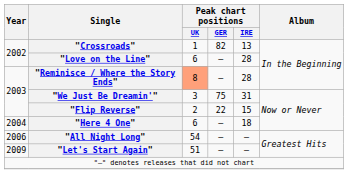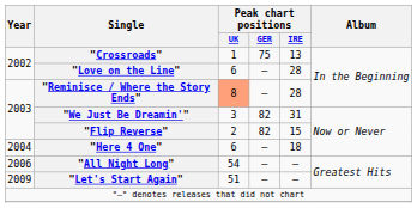 <table class="wikitable plainrowheaders" style="text-align:center;">
 <tr>
 <th rowspan="2">Year</th>
 <th rowspan="2" style="width:18em;">Single</th>
 <th colspan="3">Peak chart<br>positions</th>
 <th rowspan="2">Album</th>
 </tr>
 <tr style="font-size:smaller;">
 <th width="35"><a href='#'>UK</a><br></th>
 <th width="35"><a href='#'>GER</a><br></th>
 <th width="35"><a href='#'>IRE</a><br></th>
 </tr>
 <tr>
 <td rowspan="2">2002</td>
 <th scope="row">"<a href='#'>Crossroads</a>"</th>
 <td>1</td>
-<td>82</td>
+<td>75</td>
 <td>13</td>
 <td align="left" rowspan="3"><em>In the Beginning</em></td>
 </tr>
 <tr>
 <th scope="row">"<a href='#'>Love on the Line</a>"</th>
 <td>6</td>
 <td>—</td>
 <td>28</td>
 </tr>
 <tr>
 <td rowspan="3">2003</td>
 <th scope="row">"<a href='#'>Reminisce / Where the Story Ends</a>"</th>
 <td style="background: lightsalmon;">8</td>
 <td>—</td>
 <td>28</td>
 </tr>
 <tr>
 <th scope="row">"<a href='#'>We Just Be Dreamin'</a>"</th>
 <td>3</td>
-<td>75</td>
+<td>82</td>
 <td>31</td>
 <td align="left" rowspan="3"><em>Now or Never</em></td>
 </tr>
 <tr>
 <th scope="row">"<a href='#'>Flip Reverse</a>"</th>
 <td>2</td>
-<td>22</td>
+<td>82</td>
 <td>15</td>
 </tr>
 <tr>
 <td>2004</td>
 <th scope="row">"<a href='#'>Here 4 One</a>"</th>
 <td>6</td>
 <td>—</td>
 <td>18</td>
 </tr>
 <tr>
 <td>2006</td>
 <th scope="row">"<a href='#'>All Night Long</a>"</th>
 <td>54</td>
 <td>—</td>
 <td>—</td>
 <td align="left" rowspan="2"><em>Greatest Hits</em></td>
 </tr>
 <tr>
 <td>2009</td>
 <th scope="row">"<a href='#'>Let's Start Again</a>"</th>
 <td>51</td>
 <td>—</td>
 <td>—</td>
 </tr>
 <tr>
 <td colspan="10" style="font-size:8pt">"—" denotes releases that did not chart</td>
 </tr>
 <tr>
 </tr>
 </table>
